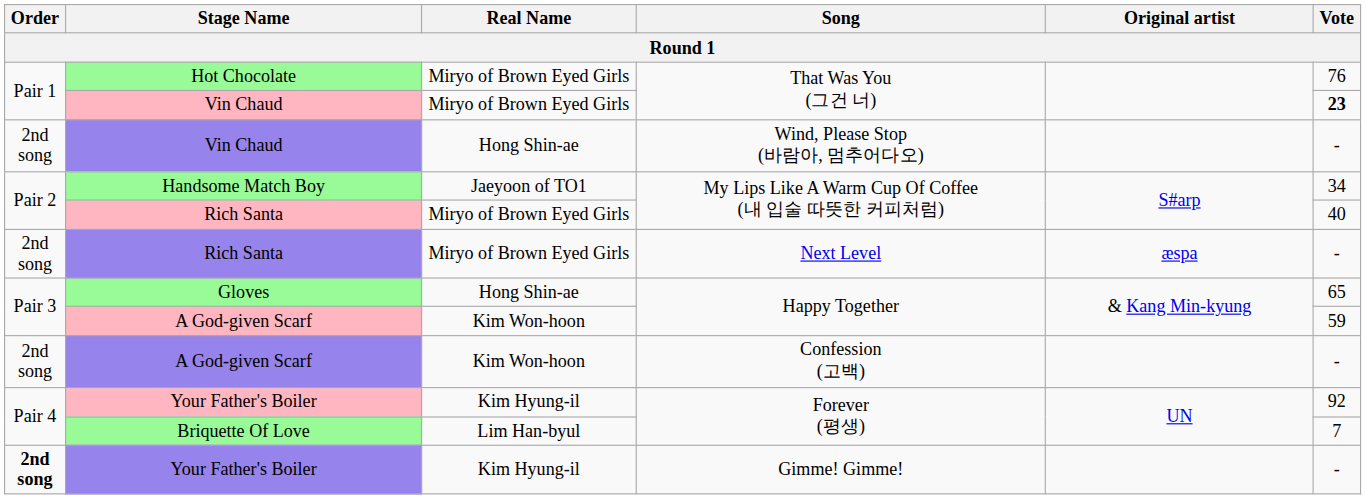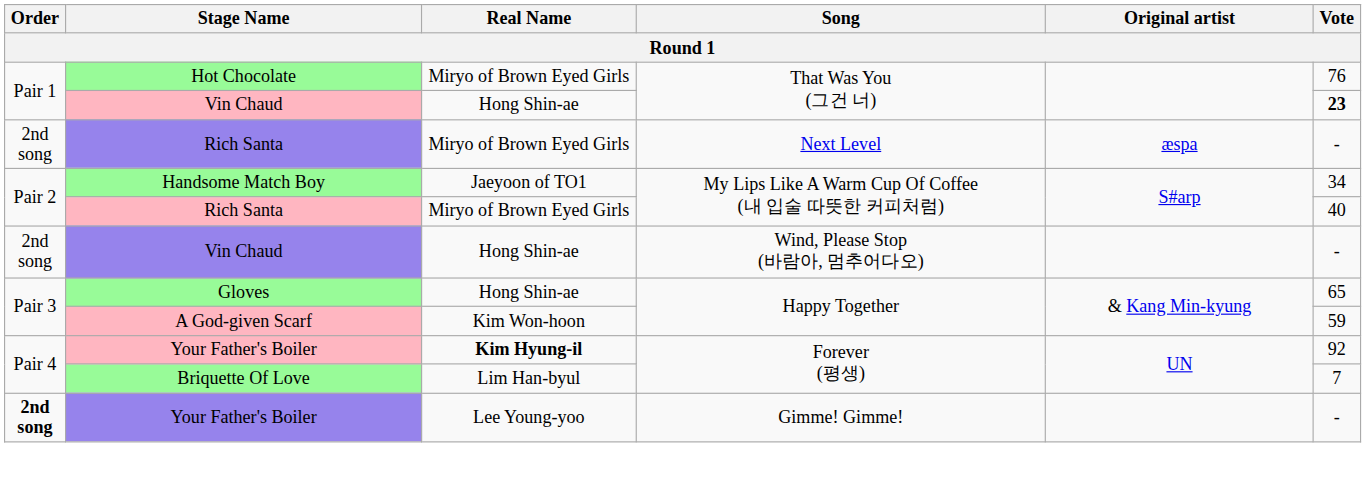 <table class="wikitable" style="text-align:center; width:95%;">
 <tr>
 <th style="width:1%;">Order</th>
 <th style="width:20%;">Stage Name</th>
 <th style="width:12%;">Real Name</th>
 <th style="width:23%;">Song</th>
 <th style="width:15%;">Original artist</th>
 <th style="width:1%;">Vote</th>
 </tr>
 <tr>
 <th colspan=6>Round 1</th>
 </tr>
 <tr>
 <td rowspan=2>Pair 1</td>
 <td bgcolor="palegreen">Hot Chocolate</td>
 <td>Miryo of Brown Eyed Girls</td>
 <td rowspan=2>That Was You<br>(그건 너)</td>
 <td rowspan=2></td>
 <td>76</td>
 </tr>
 <tr>
 <td bgcolor="lightpink">Vin Chaud</td>
-<td>Miryo of Brown Eyed Girls</td>
+<td>Hong Shin-ae</td>
 <td><strong>23</strong></td>
 </tr>
 <tr>
 <td>2nd song</td>
-<td bgcolor="#9683EC">Vin Chaud</td>
-<td>Hong Shin-ae</td>
-<td>Wind, Please Stop<br>(바람아, 멈추어다오)</td>
-<td></td>
+<td bgcolor="#9683EC">Rich Santa</td>
+<td>Miryo of Brown Eyed Girls</td>
+<td><a href='#'>Next Level</a></td>
+<td><a href='#'>æspa</a></td>
 <td>-</td>
 </tr>
 <tr>
 <td rowspan=2>Pair 2</td>
 <td bgcolor="palegreen">Handsome Match Boy</td>
 <td>Jaeyoon of TO1</td>
 <td rowspan=2>My Lips Like A Warm Cup Of Coffee<br>(내 입술 따뜻한 커피처럼)</td>
 <td rowspan=2><a href='#'>S#arp</a></td>
 <td>34</td>
 </tr>
 <tr>
 <td bgcolor="lightpink">Rich Santa</td>
 <td>Miryo of Brown Eyed Girls</td>
 <td>40</td>
 </tr>
 <tr>
 <td>2nd song</td>
-<td bgcolor="#9683EC">Rich Santa</td>
-<td>Miryo of Brown Eyed Girls</td>
-<td><a href='#'>Next Level</a></td>
-<td><a href='#'>æspa</a></td>
+<td bgcolor="#9683EC">Vin Chaud</td>
+<td>Hong Shin-ae</td>
+<td>Wind, Please Stop<br>(바람아, 멈추어다오)</td>
+<td></td>
 <td>-</td>
 </tr>
 <tr>
 <td rowspan=2>Pair 3</td>
 <td bgcolor="palegreen">Gloves</td>
 <td>Hong Shin-ae</td>
 <td rowspan=2>Happy Together</td>
 <td rowspan=2> & <a href='#'>Kang Min-kyung</a></td>
 <td>65</td>
 </tr>
 <tr>
 <td bgcolor="lightpink">A God-given Scarf</td>
 <td>Kim Won-hoon</td>
 <td>59</td>
 </tr>
 <tr>
-<td>2nd song</td>
-<td bgcolor="#9683EC">A God-given Scarf</td>
-<td>Kim Won-hoon</td>
-<td>Confession<br>(고백)</td>
-<td></td>
-<td>-</td>
-</tr>
-<tr>
 <td rowspan=2>Pair 4</td>
 <td bgcolor="lightpink">Your Father's Boiler</td>
-<td>Kim Hyung-il</td>
+<td><strong>Kim Hyung-il</strong></td>
 <td rowspan=2>Forever<br>(평생)</td>
 <td rowspan=2><a href='#'>UN</a></td>
 <td>92</td>
 </tr>
 <tr>
 <td bgcolor="palegreen">Briquette Of Love</td>
 <td>Lim Han-byul</td>
 <td>7</td>
 </tr>
 <tr>
 <td><strong>2nd song</strong></td>
 <td bgcolor="#9683EC">Your Father's Boiler</td>
-<td>Kim Hyung-il</td>
+<td>Lee Young-yoo</td>
 <td>Gimme! Gimme!</td>
 <td></td>
 <td>-</td>
 </tr>
 </table>
